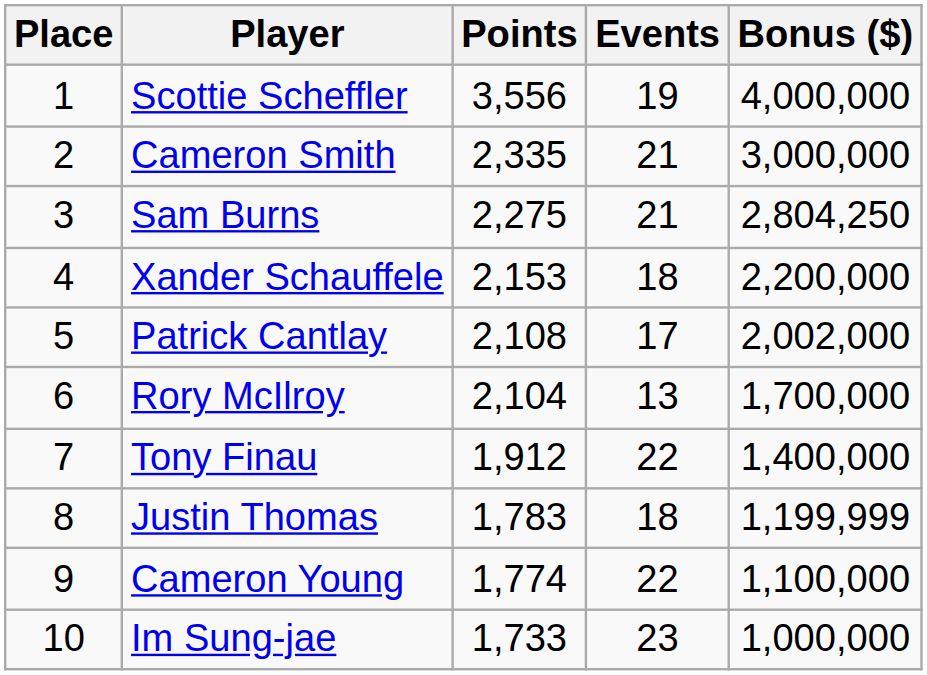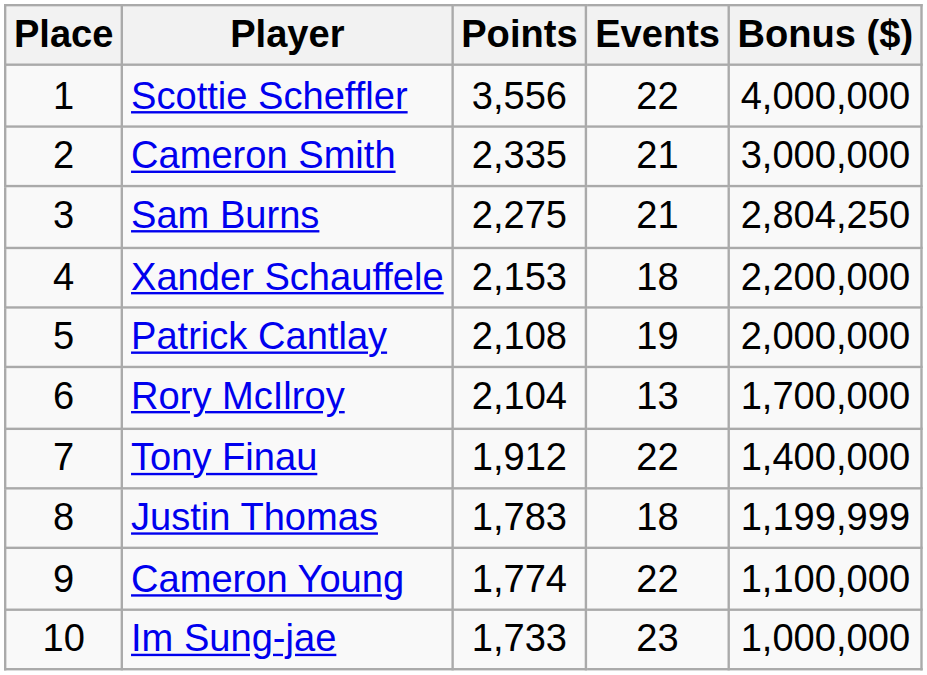 <table class="wikitable">
 <tr>
 <th>Place</th>
 <th>Player</th>
 <th>Points</th>
 <th>Events</th>
 <th>Bonus ($)</th>
 </tr>
 <tr>
 <td align=center>1</td>
 <td> <a href='#'>Scottie Scheffler</a></td>
 <td align=center>3,556</td>
-<td align=center>19</td>
+<td align=center>22</td>
 <td align=center>4,000,000</td>
 </tr>
 <tr>
 <td align=center>2</td>
 <td> <a href='#'>Cameron Smith</a></td>
 <td align=center>2,335</td>
 <td align=center>21</td>
 <td align=center>3,000,000</td>
 </tr>
 <tr>
 <td align=center>3</td>
 <td> <a href='#'>Sam Burns</a></td>
 <td align=center>2,275</td>
 <td align=center>21</td>
 <td align=center>2,804,250</td>
 </tr>
 <tr>
 <td align=center>4</td>
 <td> <a href='#'>Xander Schauffele</a></td>
 <td align=center>2,153</td>
 <td align=center>18</td>
 <td align=center>2,200,000</td>
 </tr>
 <tr>
 <td align=center>5</td>
 <td> <a href='#'>Patrick Cantlay</a></td>
 <td align=center>2,108</td>
-<td align=center>17</td>
-<td align=center>2,002,000</td>
+<td align=center>19</td>
+<td align=center>2,000,000</td>
 </tr>
 <tr>
 <td align=center>6</td>
 <td> <a href='#'>Rory McIlroy</a></td>
 <td align=center>2,104</td>
 <td align=center>13</td>
 <td align=center>1,700,000</td>
 </tr>
 <tr>
 <td align=center>7</td>
 <td> <a href='#'>Tony Finau</a></td>
 <td align=center>1,912</td>
 <td align=center>22</td>
 <td align=center>1,400,000</td>
 </tr>
 <tr>
 <td align=center>8</td>
 <td> <a href='#'>Justin Thomas</a></td>
 <td align=center>1,783</td>
 <td align=center>18</td>
 <td align=center>1,199,999</td>
 </tr>
 <tr>
 <td align=center>9</td>
 <td> <a href='#'>Cameron Young</a></td>
 <td align=center>1,774</td>
 <td align=center>22</td>
 <td align=center>1,100,000</td>
 </tr>
 <tr>
 <td align=center>10</td>
 <td> <a href='#'>Im Sung-jae</a></td>
 <td align=center>1,733</td>
 <td align=center>23</td>
 <td align=center>1,000,000</td>
 </tr>
 </table>
